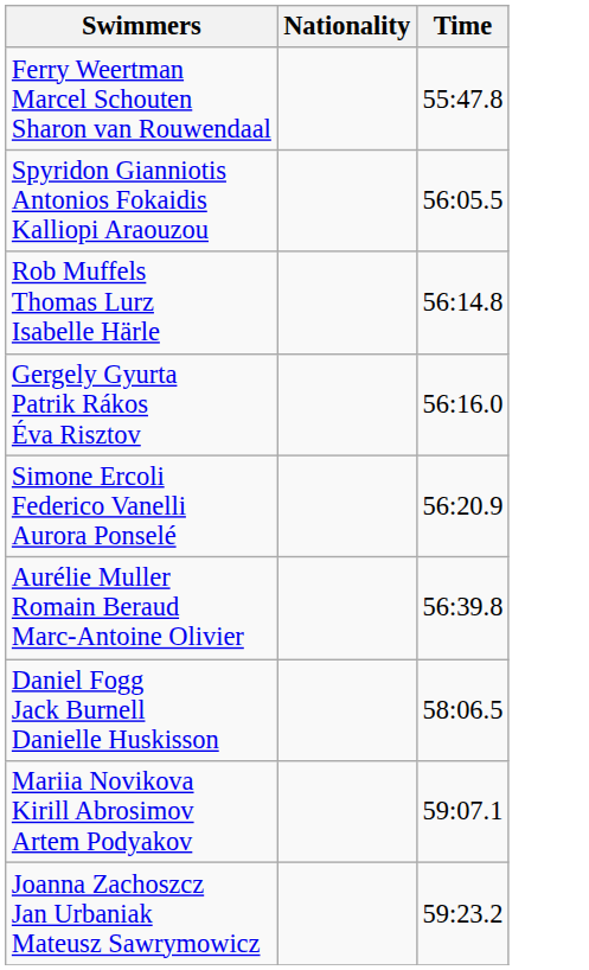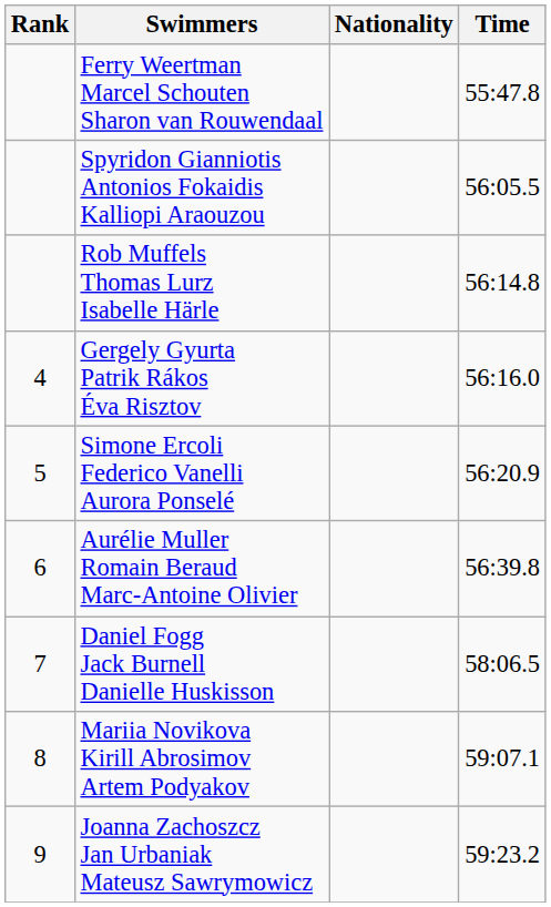 <table class="wikitable sortable" border="1" style="text-align:center">
 <tr>
+<th>Rank</th>
 <th>Swimmers</th>
 <th>Nationality</th>
 <th>Time</th>
 </tr>
 <tr>
+<td></td>
 <td align=left><a href='#'>Ferry Weertman</a><br><a href='#'>Marcel Schouten</a><br><a href='#'>Sharon van Rouwendaal</a></td>
 <td align=left></td>
 <td>55:47.8</td>
 </tr>
 <tr>
+<td></td>
 <td align=left><a href='#'>Spyridon Gianniotis</a><br><a href='#'>Antonios Fokaidis</a><br><a href='#'>Kalliopi Araouzou</a></td>
 <td align=left></td>
 <td>56:05.5</td>
 </tr>
 <tr>
+<td></td>
 <td align=left><a href='#'>Rob Muffels</a><br><a href='#'>Thomas Lurz</a><br><a href='#'>Isabelle Härle</a></td>
 <td align=left></td>
 <td>56:14.8</td>
 </tr>
 <tr>
+<td>4</td>
 <td align=left><a href='#'>Gergely Gyurta</a><br><a href='#'>Patrik Rákos</a><br><a href='#'>Éva Risztov</a></td>
 <td align=left></td>
 <td>56:16.0</td>
 </tr>
 <tr>
+<td>5</td>
 <td align=left><a href='#'>Simone Ercoli</a><br><a href='#'>Federico Vanelli</a><br><a href='#'>Aurora Ponselé</a></td>
 <td align=left></td>
 <td>56:20.9</td>
 </tr>
 <tr>
+<td>6</td>
 <td align=left><a href='#'>Aurélie Muller</a><br><a href='#'>Romain Beraud</a><br><a href='#'>Marc-Antoine Olivier</a></td>
 <td align=left></td>
 <td>56:39.8</td>
 </tr>
 <tr>
+<td>7</td>
 <td align=left><a href='#'>Daniel Fogg</a><br><a href='#'>Jack Burnell</a><br><a href='#'>Danielle Huskisson</a></td>
 <td align=left></td>
 <td>58:06.5</td>
 </tr>
 <tr>
+<td>8</td>
 <td align=left><a href='#'>Mariia Novikova</a><br><a href='#'>Kirill Abrosimov</a><br><a href='#'>Artem Podyakov</a></td>
 <td align=left></td>
 <td>59:07.1</td>
 </tr>
 <tr>
+<td>9</td>
 <td align=left><a href='#'>Joanna Zachoszcz</a><br><a href='#'>Jan Urbaniak</a><br><a href='#'>Mateusz Sawrymowicz</a></td>
 <td align=left></td>
 <td>59:23.2</td>
 </tr>
 </table>
